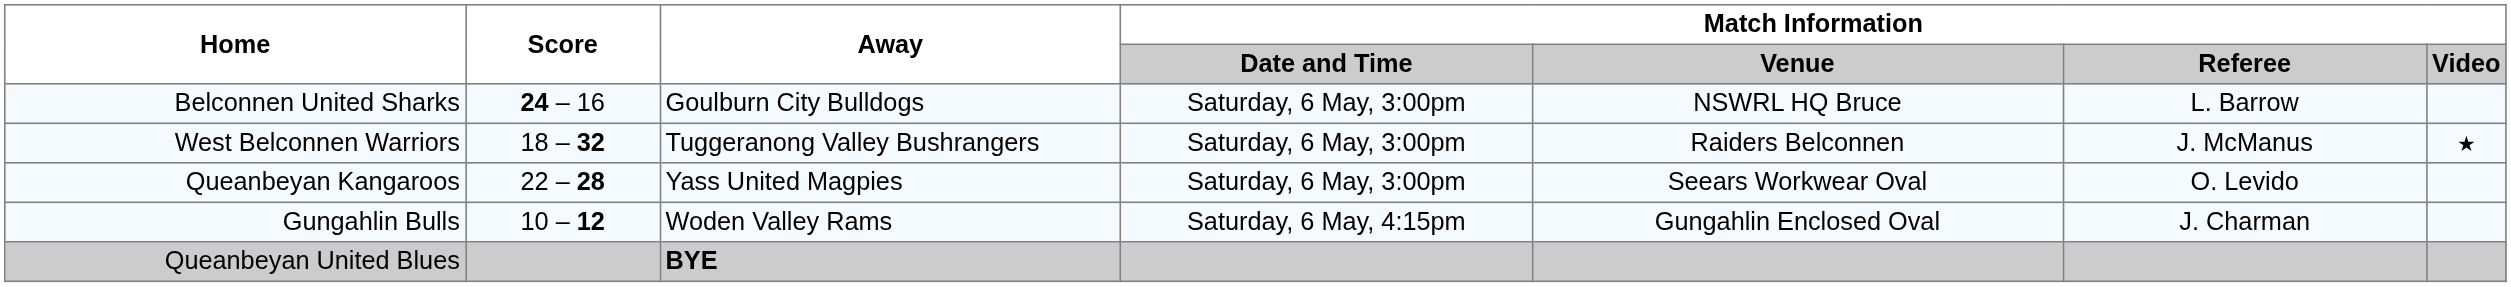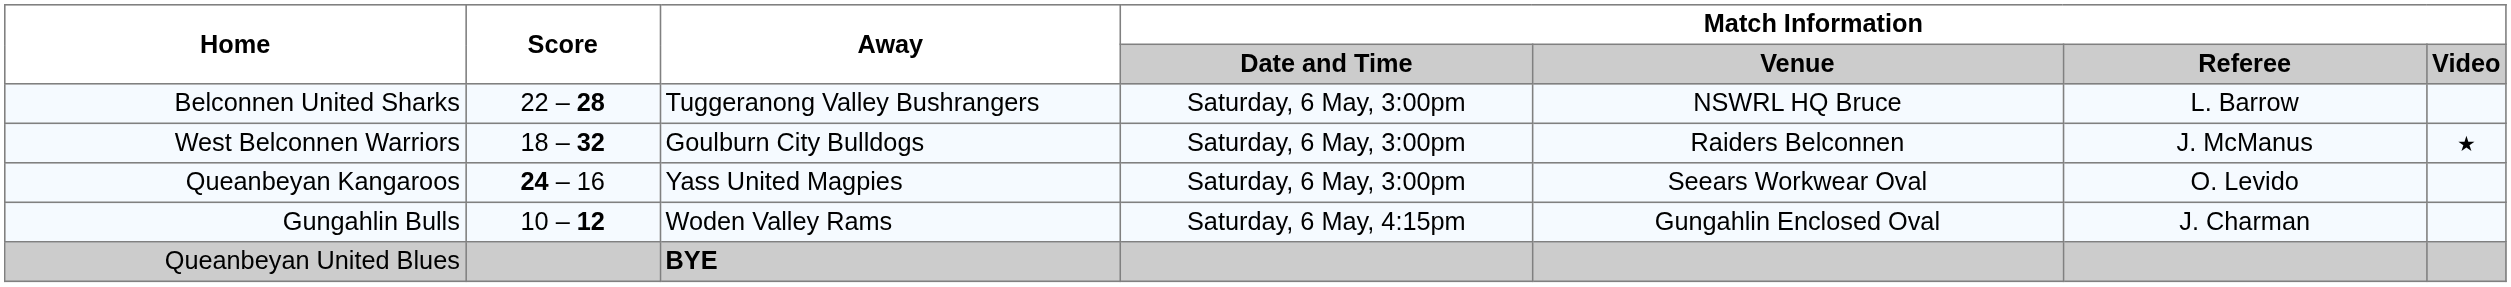 <table border="1" cellpadding="3" cellspacing="0" width="100%" style="border-collapse:collapse;  text-align:center;">
 <tr>
 <th rowspan="2" width="19%">Home</th>
 <th rowspan="2" width="8%">Score</th>
 <th rowspan="2" width="19%">Away</th>
 <th colspan="4">Match Information</th>
 </tr>
 <tr style="background:#CCCCCC">
 <th width="17%">Date and Time</th>
 <th width="22%">Venue</th>
 <th width="50%">Referee</th>
 <th>Video</th>
 </tr>
 <tr style="text-align:center; background:#f5faff;">
 <td align="right">Belconnen United Sharks </td>
-<td><strong>24</strong> – 16</td>
-<td align="left"> Goulburn City Bulldogs</td>
+<td>22 – <strong>28</strong></td>
+<td align="left"> Tuggeranong Valley Bushrangers</td>
 <td>Saturday, 6 May, 3:00pm</td>
 <td>NSWRL HQ Bruce</td>
 <td>L. Barrow</td>
 <td></td>
 </tr>
 <tr style="text-align:center; background:#f5faff;">
 <td align="right">West Belconnen Warriors </td>
 <td>18 – <strong>32</strong></td>
-<td align="left"> Tuggeranong Valley Bushrangers</td>
+<td align="left"> Goulburn City Bulldogs</td>
 <td>Saturday, 6 May, 3:00pm</td>
 <td>Raiders Belconnen</td>
 <td>J. McManus</td>
 <td><small>★</small></td>
 </tr>
 <tr style="text-align:center; background:#f5faff;">
 <td align="right">Queanbeyan Kangaroos </td>
-<td>22 – <strong>28</strong></td>
+<td><strong>24</strong> – 16</td>
 <td align="left"> Yass United Magpies</td>
 <td>Saturday, 6 May, 3:00pm</td>
 <td>Seears Workwear Oval</td>
 <td>O. Levido</td>
 <td></td>
 </tr>
 <tr style="text-align:center; background:#f5faff;">
 <td align="right">Gungahlin Bulls </td>
 <td>10 – <strong>12</strong></td>
 <td align="left"> Woden Valley Rams</td>
 <td>Saturday, 6 May, 4:15pm</td>
 <td>Gungahlin Enclosed Oval</td>
 <td>J. Charman</td>
 <td></td>
 </tr>
 <tr style="text-align:center; background:#CCCCCC;">
 <td align="right">Queanbeyan United Blues </td>
 <td></td>
 <td align="left"><strong>BYE</strong></td>
 <td></td>
 <td></td>
 <td></td>
 <td></td>
 </tr>
 </table>
